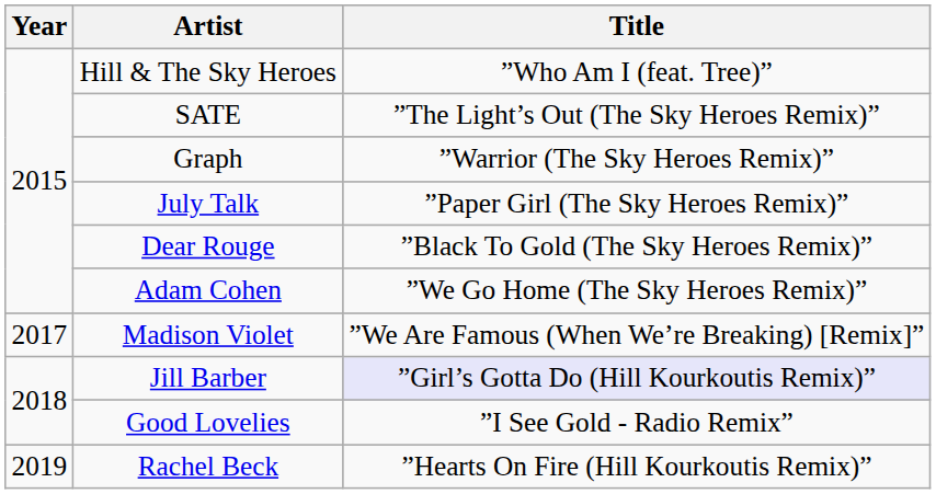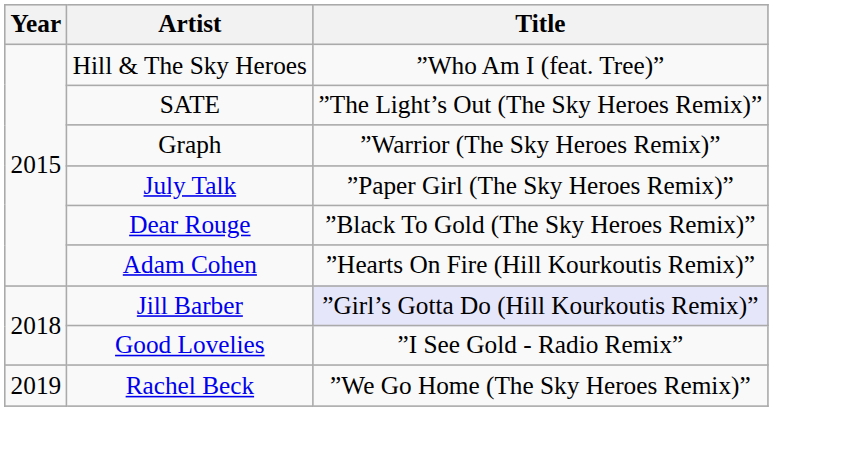 <table class="wikitable plainrowheaders" style="text-align:center;">
 <tr>
 <th scope="col">Year</th>
 <th scope="col">Artist</th>
 <th scope="col">Title</th>
 </tr>
 <tr>
 <td rowspan="6">2015</td>
 <td>Hill & The Sky Heroes</td>
 <td>”Who Am I (feat. Tree)”</td>
 </tr>
 <tr>
 <td>SATE</td>
 <td>”The Light’s Out (The Sky Heroes Remix)”</td>
 </tr>
 <tr>
 <td>Graph</td>
 <td>”Warrior (The Sky Heroes Remix)”</td>
 </tr>
 <tr>
 <td><a href='#'>July Talk</a></td>
 <td>”Paper Girl (The Sky Heroes Remix)”</td>
 </tr>
 <tr>
 <td><a href='#'>Dear Rouge</a></td>
 <td>”Black To Gold (The Sky Heroes Remix)”</td>
 </tr>
 <tr>
 <td><a href='#'>Adam Cohen</a></td>
-<td>”We Go Home (The Sky Heroes Remix)”</td>
-</tr>
-<tr>
-<td rowspan="1">2017</td>
-<td><a href='#'>Madison Violet</a></td>
-<td>”We Are Famous (When We’re Breaking) [Remix]”</td>
+<td>”Hearts On Fire (Hill Kourkoutis Remix)”</td>
 </tr>
 <tr>
 <td rowspan="2">2018</td>
 <td><a href='#'>Jill Barber</a></td>
 <td style="background: lavender;">”Girl’s Gotta Do (Hill Kourkoutis Remix)”</td>
 </tr>
 <tr>
 <td><a href='#'>Good Lovelies</a></td>
 <td>”I See Gold - Radio Remix”</td>
 </tr>
 <tr>
 <td rowspan="1">2019</td>
 <td><a href='#'>Rachel Beck</a></td>
-<td>”Hearts On Fire (Hill Kourkoutis Remix)”</td>
+<td>”We Go Home (The Sky Heroes Remix)”</td>
 </tr>
 </table>
